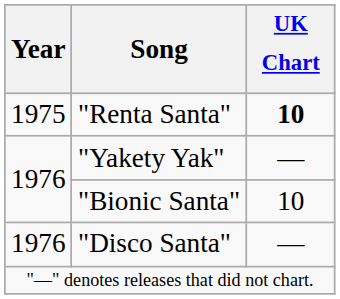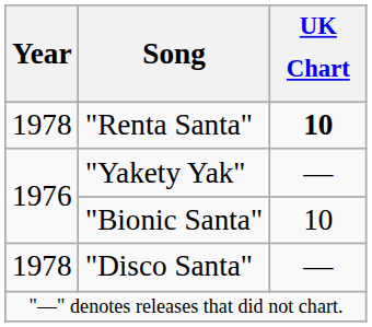 <table class="wikitable">
 <tr>
 <th>Year</th>
 <th>Song</th>
 <th style="width:45px;"><sup><a href='#'>UK Chart</a></sup><br></th>
 </tr>
 <tr>
-<td rowspan="1">1975</td>
+<td rowspan="1">1978</td>
 <td>"Renta Santa"</td>
 <td align=center><strong>10</strong></td>
 </tr>
 <tr>
 <td rowspan="2">1976</td>
 <td>"Yakety Yak"</td>
 <td align=center>—</td>
 </tr>
 <tr>
 <td>"Bionic Santa"</td>
 <td align=center>10</td>
 </tr>
 <tr>
-<td rowspan="1">1976</td>
+<td rowspan="1">1978</td>
 <td>"Disco Santa"</td>
 <td align=center>—</td>
 </tr>
 <tr>
 <td colspan="7" style="text-align:center; font-size:8pt;">"—" denotes releases that did not chart.</td>
 </tr>
 </table>
